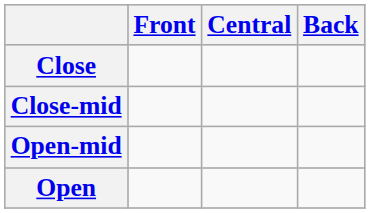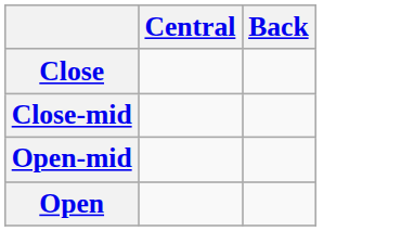 <table class="wikitable">
 <tr>
 <th></th>
-<th><a href='#'>Front</a></th>
 <th><a href='#'>Central</a></th>
 <th><a href='#'>Back</a></th>
 </tr>
 <tr align="center">
 <th><a href='#'>Close</a></th>
-<td> </td>
 <td></td>
 <td> </td>
 </tr>
 <tr align="center">
 <th><a href='#'>Close-mid</a></th>
-<td> </td>
 <td></td>
 <td> </td>
 </tr>
 <tr align="center">
 <th><a href='#'>Open-mid</a></th>
-<td> </td>
 <td></td>
 <td> </td>
 </tr>
 <tr align="center">
 <th><a href='#'>Open</a></th>
-<td></td>
 <td> </td>
 <td></td>
 </tr>
 </table>
